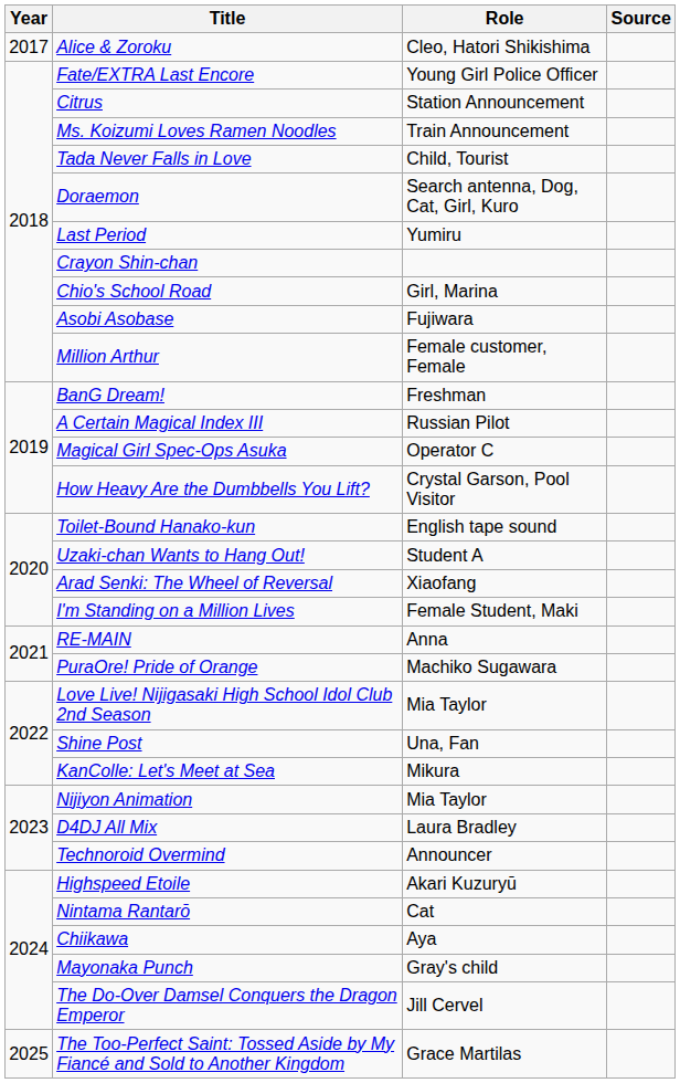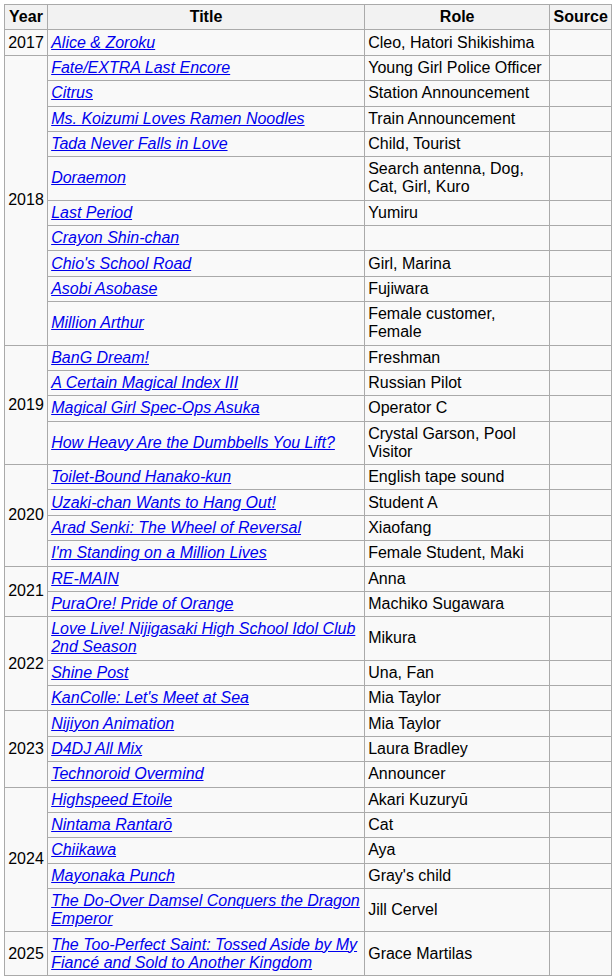 <table class="wikitable">
 <tr>
 <th>Year</th>
 <th>Title</th>
 <th>Role</th>
 <th>Source</th>
 </tr>
 <tr>
 <td>2017</td>
 <td><em><a href='#'>Alice & Zoroku</a></em> </td>
 <td>Cleo, Hatori Shikishima</td>
 <td></td>
 </tr>
 <tr>
 <td rowspan="10">2018</td>
 <td><em><a href='#'>Fate/EXTRA Last Encore</a></em> </td>
 <td>Young Girl Police Officer</td>
 <td></td>
 </tr>
 <tr>
 <td><em><a href='#'>Citrus</a></em> </td>
 <td>Station Announcement</td>
 <td></td>
 </tr>
 <tr>
 <td><em><a href='#'>Ms. Koizumi Loves Ramen Noodles</a></em></td>
 <td>Train Announcement</td>
 <td></td>
 </tr>
 <tr>
 <td><em><a href='#'>Tada Never Falls in Love</a></em> </td>
 <td>Child, Tourist</td>
 <td></td>
 </tr>
 <tr>
 <td><em><a href='#'>Doraemon</a></em> </td>
 <td>Search antenna, Dog, Cat, Girl, Kuro</td>
 <td></td>
 </tr>
 <tr>
 <td><em><a href='#'>Last Period</a></em> </td>
 <td>Yumiru</td>
 <td></td>
 </tr>
 <tr>
 <td><em><a href='#'>Crayon Shin-chan</a></em> </td>
 <td></td>
 <td></td>
 </tr>
 <tr>
 <td><em><a href='#'>Chio's School Road</a></em></td>
 <td>Girl, Marina</td>
 <td></td>
 </tr>
 <tr>
 <td><em><a href='#'>Asobi Asobase</a></em></td>
 <td>Fujiwara</td>
 <td></td>
 </tr>
 <tr>
 <td><em><a href='#'>Million Arthur</a></em></td>
 <td>Female customer, Female</td>
 <td></td>
 </tr>
 <tr>
 <td rowspan="4">2019</td>
 <td><em><a href='#'>BanG Dream!</a></em></td>
 <td>Freshman</td>
 <td></td>
 </tr>
 <tr>
 <td><em><a href='#'>A Certain Magical Index III</a></em></td>
 <td>Russian Pilot</td>
 <td></td>
 </tr>
 <tr>
 <td><em><a href='#'>Magical Girl Spec-Ops Asuka</a></em></td>
 <td>Operator C</td>
 <td></td>
 </tr>
 <tr>
 <td><em><a href='#'>How Heavy Are the Dumbbells You Lift?</a></em></td>
 <td>Crystal Garson, Pool Visitor</td>
 <td></td>
 </tr>
 <tr>
 <td rowspan="4">2020</td>
 <td><em><a href='#'>Toilet-Bound Hanako-kun</a></em></td>
 <td>English tape sound</td>
 <td></td>
 </tr>
 <tr>
 <td><em><a href='#'>Uzaki-chan Wants to Hang Out!</a></em></td>
 <td>Student A</td>
 <td></td>
 </tr>
 <tr>
 <td><em><a href='#'>Arad Senki: The Wheel of Reversal</a></em></td>
 <td>Xiaofang</td>
 <td></td>
 </tr>
 <tr>
 <td><em><a href='#'>I'm Standing on a Million Lives</a></em></td>
 <td>Female Student, Maki</td>
 <td></td>
 </tr>
 <tr>
 <td rowspan="2">2021</td>
 <td><em><a href='#'>RE-MAIN</a></em></td>
 <td>Anna</td>
 <td></td>
 </tr>
 <tr>
 <td><em><a href='#'>PuraOre! Pride of Orange</a></em></td>
 <td>Machiko Sugawara</td>
 <td></td>
 </tr>
 <tr>
 <td rowspan="3">2022</td>
 <td><em><a href='#'>Love Live! Nijigasaki High School Idol Club 2nd Season</a></em></td>
-<td>Mia Taylor</td>
+<td>Mikura</td>
 <td></td>
 </tr>
 <tr>
 <td><em><a href='#'>Shine Post</a></em></td>
 <td>Una, Fan</td>
 <td></td>
 </tr>
 <tr>
 <td><em><a href='#'>KanColle: Let's Meet at Sea</a></em></td>
-<td>Mikura</td>
+<td>Mia Taylor</td>
 <td></td>
 </tr>
 <tr>
 <td rowspan="3">2023</td>
 <td><em><a href='#'>Nijiyon Animation</a></em></td>
 <td>Mia Taylor</td>
 <td></td>
 </tr>
 <tr>
 <td><em><a href='#'>D4DJ All Mix</a></em></td>
 <td>Laura Bradley</td>
 <td></td>
 </tr>
 <tr>
 <td><em><a href='#'>Technoroid Overmind</a></em></td>
 <td>Announcer</td>
 <td></td>
 </tr>
 <tr>
 <td rowspan="5">2024</td>
 <td><em><a href='#'>Highspeed Etoile</a></em></td>
 <td>Akari Kuzuryū</td>
 <td></td>
 </tr>
 <tr>
 <td><em><a href='#'>Nintama Rantarō</a></em></td>
 <td>Cat</td>
 <td></td>
 </tr>
 <tr>
 <td><em><a href='#'>Chiikawa</a></em></td>
 <td>Aya</td>
 <td></td>
 </tr>
 <tr>
 <td><em><a href='#'>Mayonaka Punch</a></em></td>
 <td>Gray's child</td>
 <td></td>
 </tr>
 <tr>
 <td><em><a href='#'>The Do-Over Damsel Conquers the Dragon Emperor</a></em></td>
 <td>Jill Cervel</td>
 <td></td>
 </tr>
 <tr>
 <td>2025</td>
 <td><em><a href='#'>The Too-Perfect Saint: Tossed Aside by My Fiancé and Sold to Another Kingdom</a></em></td>
 <td>Grace Martilas</td>
 <td></td>
 </tr>
 </table>
